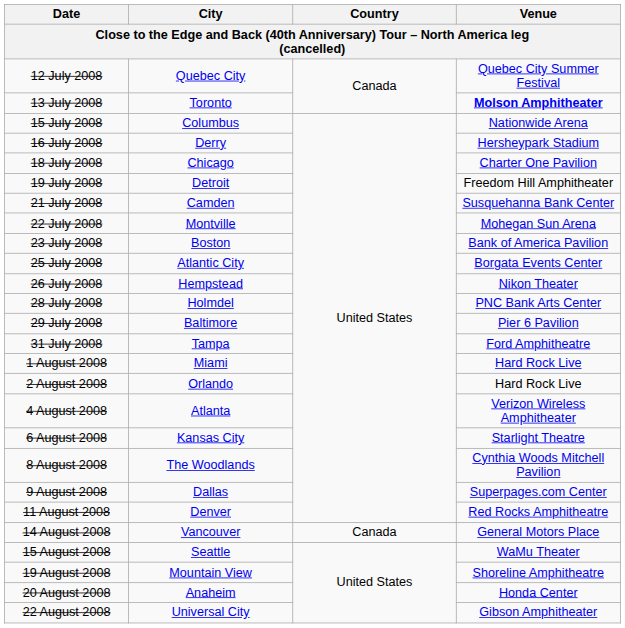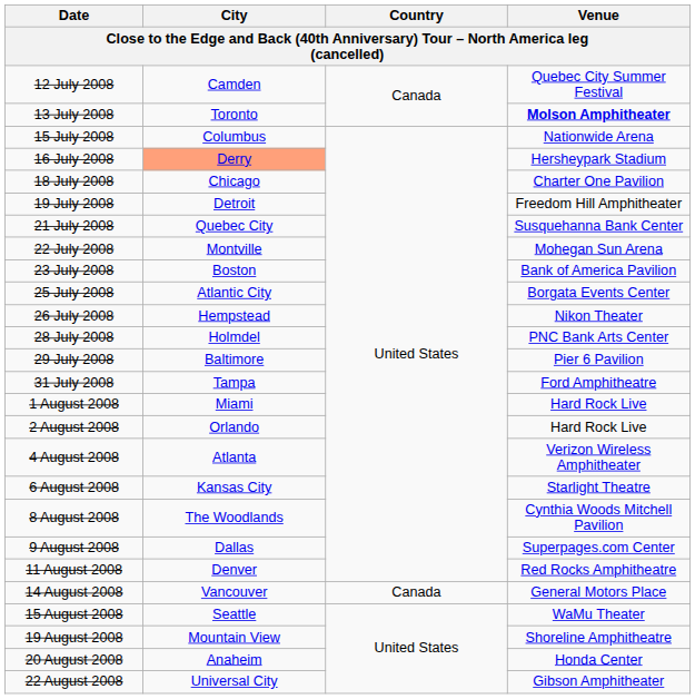 <table class="wikitable" style="text-align:center;">
 <tr>
 <th style="width:150px;">Date</th>
 <th style="width:200px;">City</th>
 <th style="width:200px;">Country</th>
 <th style="width:200px;">Venue</th>
 </tr>
 <tr>
 <th colspan="4">Close to the Edge and Back (40th Anniversary) Tour – North America leg <br> (cancelled)</th>
 </tr>
 <tr>
 <td><s>12 July 2008</s></td>
-<td><a href='#'>Quebec City</a></td>
+<td><a href='#'>Camden</a></td>
 <td rowspan="2">Canada</td>
 <td><a href='#'>Quebec City Summer Festival</a></td>
 </tr>
 <tr>
 <td><s>13 July 2008</s></td>
 <td><a href='#'>Toronto</a></td>
 <td><strong><a href='#'>Molson Amphitheater</a></strong></td>
 </tr>
 <tr>
 <td><s>15 July 2008</s></td>
 <td><a href='#'>Columbus</a></td>
 <td rowspan="19">United States</td>
 <td><a href='#'>Nationwide Arena</a></td>
 </tr>
 <tr>
 <td><s>16 July 2008</s></td>
-<td><a href='#'>Derry</a></td>
+<td style="background: lightsalmon;"><a href='#'>Derry</a></td>
 <td><a href='#'>Hersheypark Stadium</a></td>
 </tr>
 <tr>
 <td><s>18 July 2008</s></td>
 <td><a href='#'>Chicago</a></td>
 <td><a href='#'>Charter One Pavilion</a></td>
 </tr>
 <tr>
 <td><s>19 July 2008</s></td>
 <td><a href='#'>Detroit</a></td>
 <td>Freedom Hill Amphitheater</td>
 </tr>
 <tr>
 <td><s>21 July 2008</s></td>
-<td><a href='#'>Camden</a></td>
+<td><a href='#'>Quebec City</a></td>
 <td><a href='#'>Susquehanna Bank Center</a></td>
 </tr>
 <tr>
 <td><s>22 July 2008</s></td>
 <td><a href='#'>Montville</a></td>
 <td><a href='#'>Mohegan Sun Arena</a></td>
 </tr>
 <tr>
 <td><s>23 July 2008</s></td>
 <td><a href='#'>Boston</a></td>
 <td><a href='#'>Bank of America Pavilion</a></td>
 </tr>
 <tr>
 <td><s>25 July 2008</s></td>
 <td><a href='#'>Atlantic City</a></td>
 <td><a href='#'>Borgata Events Center</a></td>
 </tr>
 <tr>
 <td><s>26 July 2008</s></td>
 <td><a href='#'>Hempstead</a></td>
 <td><a href='#'>Nikon Theater</a></td>
 </tr>
 <tr>
 <td><s>28 July 2008</s></td>
 <td><a href='#'>Holmdel</a></td>
 <td><a href='#'>PNC Bank Arts Center</a></td>
 </tr>
 <tr>
 <td><s>29 July 2008</s></td>
 <td><a href='#'>Baltimore</a></td>
 <td><a href='#'>Pier 6 Pavilion</a></td>
 </tr>
 <tr>
 <td><s>31 July 2008</s></td>
 <td><a href='#'>Tampa</a></td>
 <td><a href='#'>Ford Amphitheatre</a></td>
 </tr>
 <tr>
 <td><s>1 August 2008</s></td>
 <td><a href='#'>Miami</a></td>
 <td><a href='#'>Hard Rock Live</a></td>
 </tr>
 <tr>
 <td><s>2 August 2008</s></td>
 <td><a href='#'>Orlando</a></td>
 <td>Hard Rock Live</td>
 </tr>
 <tr>
 <td><s>4 August 2008</s></td>
 <td><a href='#'>Atlanta</a></td>
 <td><a href='#'>Verizon Wireless Amphitheater</a></td>
 </tr>
 <tr>
 <td><s>6 August 2008</s></td>
 <td><a href='#'>Kansas City</a></td>
 <td><a href='#'>Starlight Theatre</a></td>
 </tr>
 <tr>
 <td><s>8 August 2008</s></td>
 <td><a href='#'>The Woodlands</a></td>
 <td><a href='#'>Cynthia Woods Mitchell Pavilion</a></td>
 </tr>
 <tr>
 <td><s>9 August 2008</s></td>
 <td><a href='#'>Dallas</a></td>
 <td><a href='#'>Superpages.com Center</a></td>
 </tr>
 <tr>
 <td><s>11 August 2008</s></td>
 <td><a href='#'>Denver</a></td>
 <td><a href='#'>Red Rocks Amphitheatre</a></td>
 </tr>
 <tr>
 <td><s>14 August 2008</s></td>
 <td><a href='#'>Vancouver</a></td>
 <td>Canada</td>
 <td><a href='#'>General Motors Place</a></td>
 </tr>
 <tr>
 <td><s>15 August 2008</s></td>
 <td><a href='#'>Seattle</a></td>
 <td rowspan="4">United States</td>
 <td><a href='#'>WaMu Theater</a></td>
 </tr>
 <tr>
 <td><s>19 August 2008</s></td>
 <td><a href='#'>Mountain View</a></td>
 <td><a href='#'>Shoreline Amphitheatre</a></td>
 </tr>
 <tr>
 <td><s>20 August 2008</s></td>
 <td><a href='#'>Anaheim</a></td>
 <td><a href='#'>Honda Center</a></td>
 </tr>
 <tr>
 <td><s>22 August 2008</s></td>
 <td><a href='#'>Universal City</a></td>
 <td><a href='#'>Gibson Amphitheater</a></td>
 </tr>
 </table>
